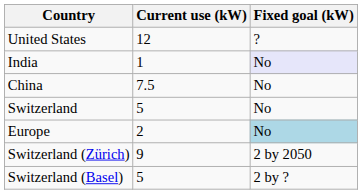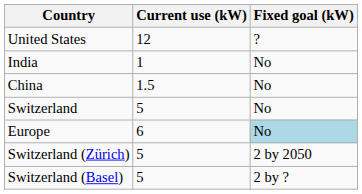 <table class="wikitable">
 <tr>
 <th>Country</th>
 <th>Current use (kW)</th>
 <th>Fixed goal (kW)</th>
 </tr>
 <tr>
 <td>United States</td>
 <td>12 </td>
 <td>?</td>
 </tr>
 <tr>
 <td>India</td>
 <td>1 </td>
-<td style="background: lavender;">No</td>
+<td>No</td>
 </tr>
 <tr>
 <td>China</td>
-<td>7.5 </td>
+<td>1.5 </td>
 <td>No</td>
 </tr>
 <tr>
 <td>Switzerland</td>
 <td>5 </td>
 <td>No</td>
 </tr>
 <tr>
 <td>Europe</td>
-<td>2 </td>
+<td>6 </td>
 <td style="background: lightblue;">No</td>
 </tr>
 <tr>
 <td>Switzerland (<a href='#'>Zürich</a>)</td>
-<td>9 </td>
+<td>5 </td>
 <td>2 by 2050</td>
 </tr>
 <tr>
 <td>Switzerland (<a href='#'>Basel</a>)</td>
 <td>5 </td>
 <td>2 by ?</td>
 </tr>
 </table>
